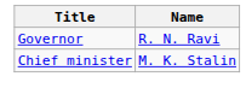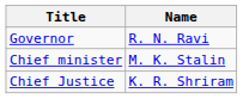 <table class="wikitable" style="float:right; margin-left:1em">
 <tr>
 <th>Title</th>
 <th>Name</th>
 </tr>
 <tr>
 <td><a href='#'>Governor</a></td>
 <td><a href='#'>R. N. Ravi</a></td>
 </tr>
 <tr>
 <td><a href='#'>Chief minister</a></td>
 <td><a href='#'>M. K. Stalin</a></td>
 </tr>
+<tr>
+<td><a href='#'>Chief Justice</a></td>
+<td><a href='#'>K. R. Shriram</a></td>
+</tr>
 </table>
